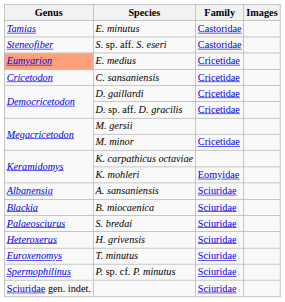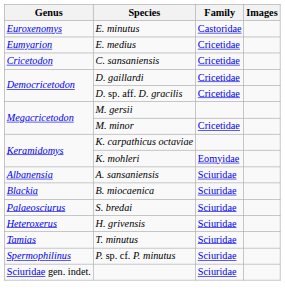 <table class="wikitable sortable">
 <tr>
 <th>Genus</th>
 <th>Species</th>
 <th>Family</th>
 <th>Images</th>
 </tr>
 <tr>
-<td><em><a href='#'>Tamias</a></em></td>
+<td><em><a href='#'>Euroxenomys</a></em></td>
 <td><em>E. minutus</em></td>
 <td><a href='#'>Castoridae</a></td>
 <td></td>
 </tr>
 <tr>
-<td><em><a href='#'>Steneofiber</a></em></td>
-<td><em>S.</em> sp. aff. <em>S. eseri</em></td>
-<td><a href='#'>Castoridae</a></td>
-<td></td>
-</tr>
-<tr>
-<td style="background: lightsalmon;"><em><a href='#'>Eumyarion</a></em></td>
+<td><em><a href='#'>Eumyarion</a></em></td>
 <td><em>E. medius</em></td>
 <td><a href='#'>Cricetidae</a></td>
 <td></td>
 </tr>
 <tr>
 <td><em><a href='#'>Cricetodon</a></em></td>
 <td><em>C. sansaniensis</em></td>
 <td><a href='#'>Cricetidae</a></td>
 <td></td>
 </tr>
 <tr>
 <td rowspan="2"><em><a href='#'>Democricetodon</a></em></td>
 <td><em>D. gaillardi</em></td>
 <td><a href='#'>Cricetidae</a></td>
 <td></td>
 </tr>
 <tr>
 <td><em>D.</em> sp. aff. <em>D. gracilis</em></td>
 <td><a href='#'>Cricetidae</a></td>
 <td></td>
 </tr>
 <tr>
 <td rowspan="2"><em><a href='#'>Megacricetodon</a></em></td>
 <td><em>M. gersii</em></td>
 <td></td>
 </tr>
 <tr>
 <td><em>M. minor</em></td>
 <td><a href='#'>Cricetidae</a></td>
 <td></td>
 </tr>
 <tr>
 <td rowspan="2"><em><a href='#'>Keramidomys</a></em></td>
 <td><em>K. carpathicus octaviae</em></td>
 <td></td>
 </tr>
 <tr>
 <td><em>K. mohleri</em></td>
 <td><a href='#'>Eomyidae</a></td>
 <td></td>
 </tr>
 <tr>
 <td><em><a href='#'>Albanensia</a></em></td>
 <td><em>A. sansaniensis</em></td>
 <td><a href='#'>Sciuridae</a></td>
 <td></td>
 </tr>
 <tr>
 <td><em><a href='#'>Blackia</a></em></td>
 <td><em>B. miocaenica</em></td>
 <td><a href='#'>Sciuridae</a></td>
 <td></td>
 </tr>
 <tr>
 <td><em><a href='#'>Palaeosciurus</a></em></td>
 <td><em>S. bredai</em></td>
 <td><a href='#'>Sciuridae</a></td>
 <td></td>
 </tr>
 <tr>
 <td><em><a href='#'>Heteroxerus</a></em></td>
 <td><em>H. grivensis</em></td>
 <td><a href='#'>Sciuridae</a></td>
 <td></td>
 </tr>
 <tr>
-<td><em><a href='#'>Euroxenomys</a></em></td>
+<td><em><a href='#'>Tamias</a></em></td>
 <td><em>T. minutus</em></td>
 <td><a href='#'>Sciuridae</a></td>
 <td></td>
 </tr>
 <tr>
 <td><em><a href='#'>Spermophilinus</a></em></td>
 <td><em>P.</em> sp. cf. <em>P. minutus</em></td>
 <td><a href='#'>Sciuridae</a></td>
 <td></td>
 </tr>
 <tr>
 <td><a href='#'>Sciuridae</a> gen. indet.</td>
 <td></td>
 <td><a href='#'>Sciuridae</a></td>
 <td></td>
 </tr>
 </table>
